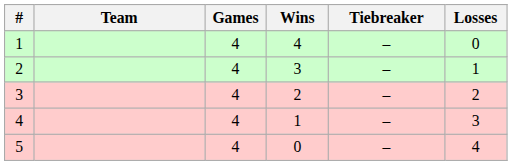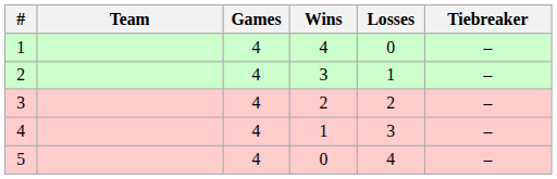 <table class=wikitable style="text-align:center; font-size:90%">
 <tr>
 <th width=20>#</th>
 <th width=150>Team</th>
 <th width=50>Games</th>
 <th width=50>Wins</th>
+<th width=50>Losses</th>
 <th width=100>Tiebreaker</th>
-<th width=50>Losses</th>
 </tr>
 <tr bgcolor="#cfc">
 <td>1</td>
 <td align=left></td>
 <td>4</td>
 <td>4</td>
+<td>0</td>
 <td>–</td>
-<td>0</td>
 </tr>
 <tr bgcolor="#cfc">
 <td>2</td>
 <td align=left></td>
 <td>4</td>
 <td>3</td>
+<td>1</td>
 <td>–</td>
-<td>1</td>
 </tr>
 <tr bgcolor="#fcc">
 <td>3</td>
 <td align=left></td>
 <td>4</td>
 <td>2</td>
+<td>2</td>
 <td>–</td>
-<td>2</td>
 </tr>
 <tr bgcolor="#fcc">
 <td>4</td>
 <td align=left></td>
 <td>4</td>
 <td>1</td>
+<td>3</td>
 <td>–</td>
-<td>3</td>
 </tr>
 <tr bgcolor="#fcc">
 <td>5</td>
 <td align=left></td>
 <td>4</td>
 <td>0</td>
+<td>4</td>
 <td>–</td>
-<td>4</td>
 </tr>
 </table>
